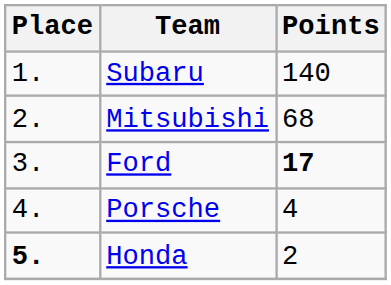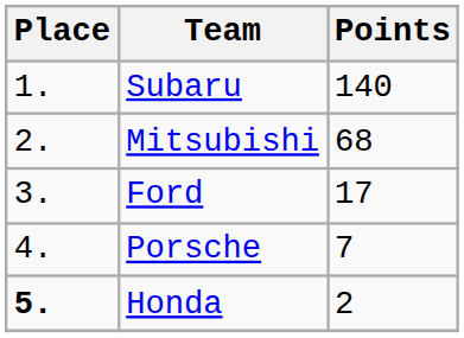 <table class="wikitable sortable" style="font-size: 90%;">
 <tr>
 <th>Place</th>
 <th>Team</th>
 <th>Points</th>
 </tr>
 <tr>
 <td>1.</td>
 <td> <a href='#'>Subaru</a></td>
 <td>140</td>
 </tr>
 <tr>
 <td>2.</td>
 <td> <a href='#'>Mitsubishi</a></td>
 <td>68</td>
 </tr>
 <tr>
 <td>3.</td>
 <td> <a href='#'>Ford</a></td>
-<td><strong>17</strong></td>
+<td>17</td>
 </tr>
 <tr>
 <td>4.</td>
 <td> <a href='#'>Porsche</a></td>
-<td>4</td>
+<td>7</td>
 </tr>
 <tr>
 <td><strong>5.</strong></td>
 <td> <a href='#'>Honda</a></td>
 <td>2</td>
 </tr>
 <tr>
 </tr>
 </table>
